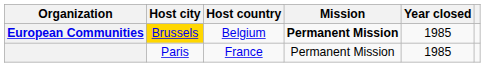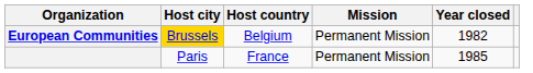 <table class="wikitable plainrowheaders" style="text-align:center;">
 <tr>
 <th scope="col">Organization</th>
 <th scope="col">Host city</th>
 <th scope="col">Host country</th>
 <th scope="col">Mission</th>
 <th scope="col">Year closed</th>
 <th scope="col"></th>
 </tr>
 <tr>
 <th scope="row"> <a href='#'>European Communities</a></th>
 <td style="background: gold;"><a href='#'>Brussels</a></td>
 <td><a href='#'>Belgium</a></td>
-<td><strong>Permanent Mission</strong></td>
-<td>1985</td>
+<td>Permanent Mission</td>
+<td>1982</td>
 <td></td>
 </tr>
 <tr>
 <th scope="row"></th>
 <td><a href='#'>Paris</a></td>
 <td><a href='#'>France</a></td>
 <td>Permanent Mission</td>
 <td>1985</td>
 <td></td>
 </tr>
 </table>
